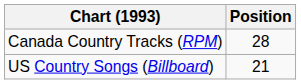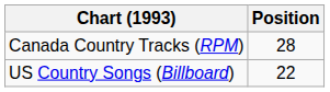 <table class="wikitable sortable">
 <tr>
 <th scope="col">Chart (1993)</th>
 <th scope="col">Position</th>
 </tr>
 <tr>
 <td>Canada Country Tracks (<em><a href='#'>RPM</a></em>)</td>
 <td align="center">28</td>
 </tr>
 <tr>
 <td>US <a href='#'>Country Songs</a> (<em><a href='#'>Billboard</a></em>)</td>
-<td align="center">21</td>
+<td align="center">22</td>
 </tr>
 </table>
